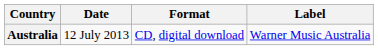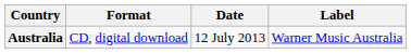 <table class="wikitable plainrowheaders">
 <tr>
 <th scope="col">Country</th>
+<th scope="col">Format</th>
 <th scope="col">Date</th>
-<th scope="col">Format</th>
 <th scope="col">Label</th>
 </tr>
 <tr>
 <th scope="row">Australia</th>
+<td><a href='#'>CD</a>, <a href='#'>digital download</a></td>
 <td>12 July 2013</td>
-<td><a href='#'>CD</a>, <a href='#'>digital download</a></td>
 <td><a href='#'>Warner Music Australia</a></td>
 </tr>
 </table>
